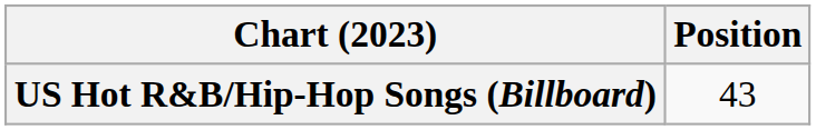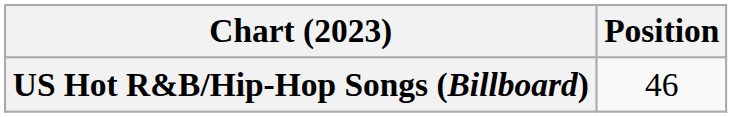 <table class="wikitable sortable plainrowheaders" style="text-align:center">
 <tr>
 <th scope="col">Chart (2023)</th>
 <th scope="col">Position</th>
 </tr>
 <tr>
 <th scope="row">US Hot R&B/Hip-Hop Songs (<em>Billboard</em>)</th>
-<td>43</td>
+<td>46</td>
 </tr>
 </table>
